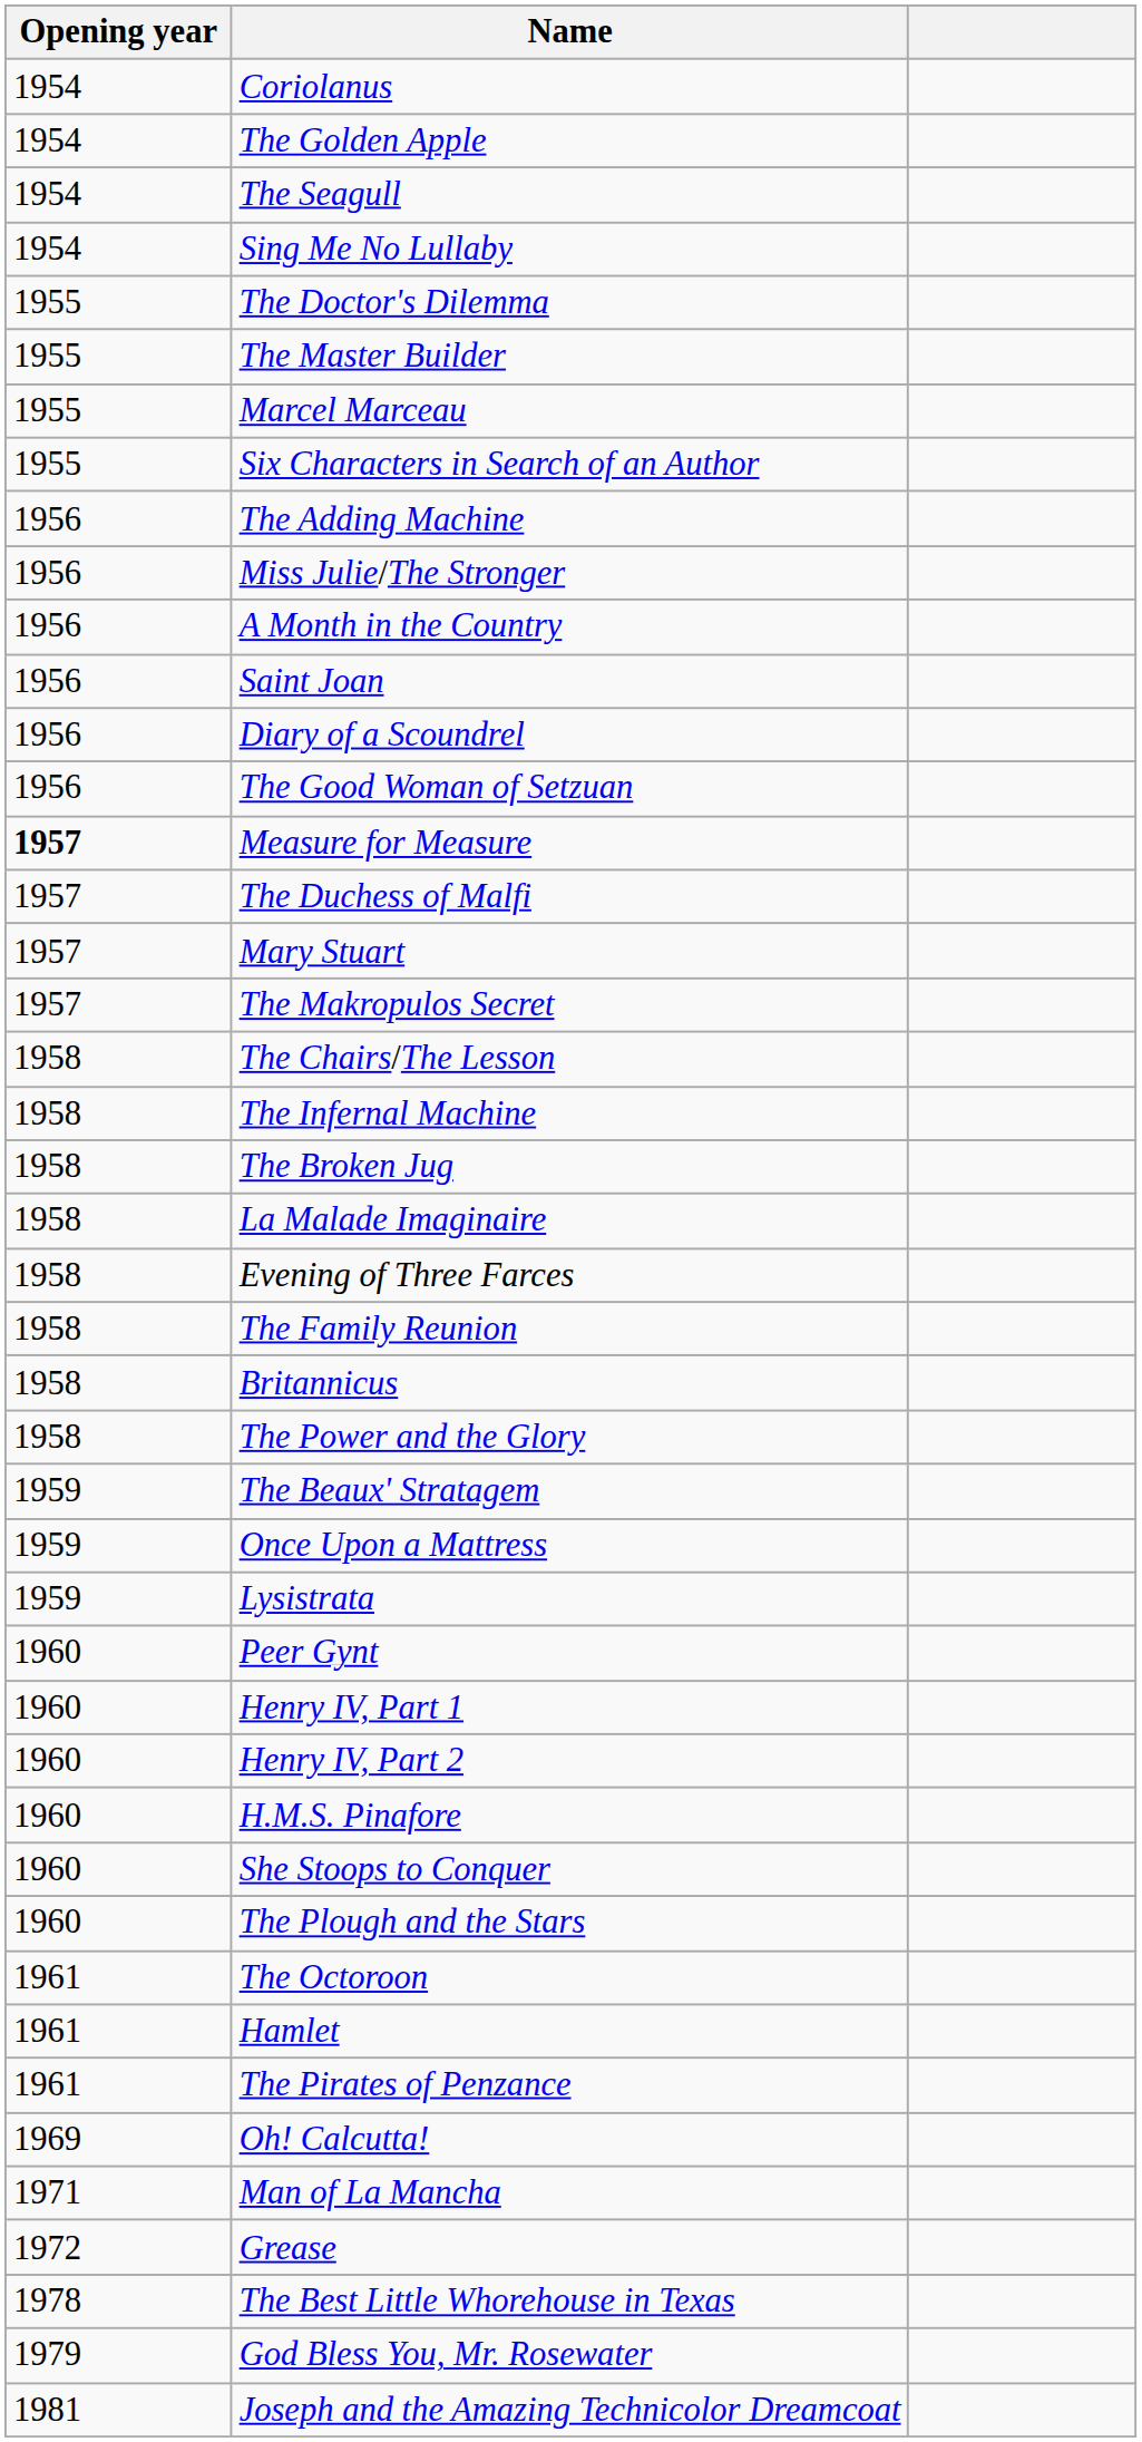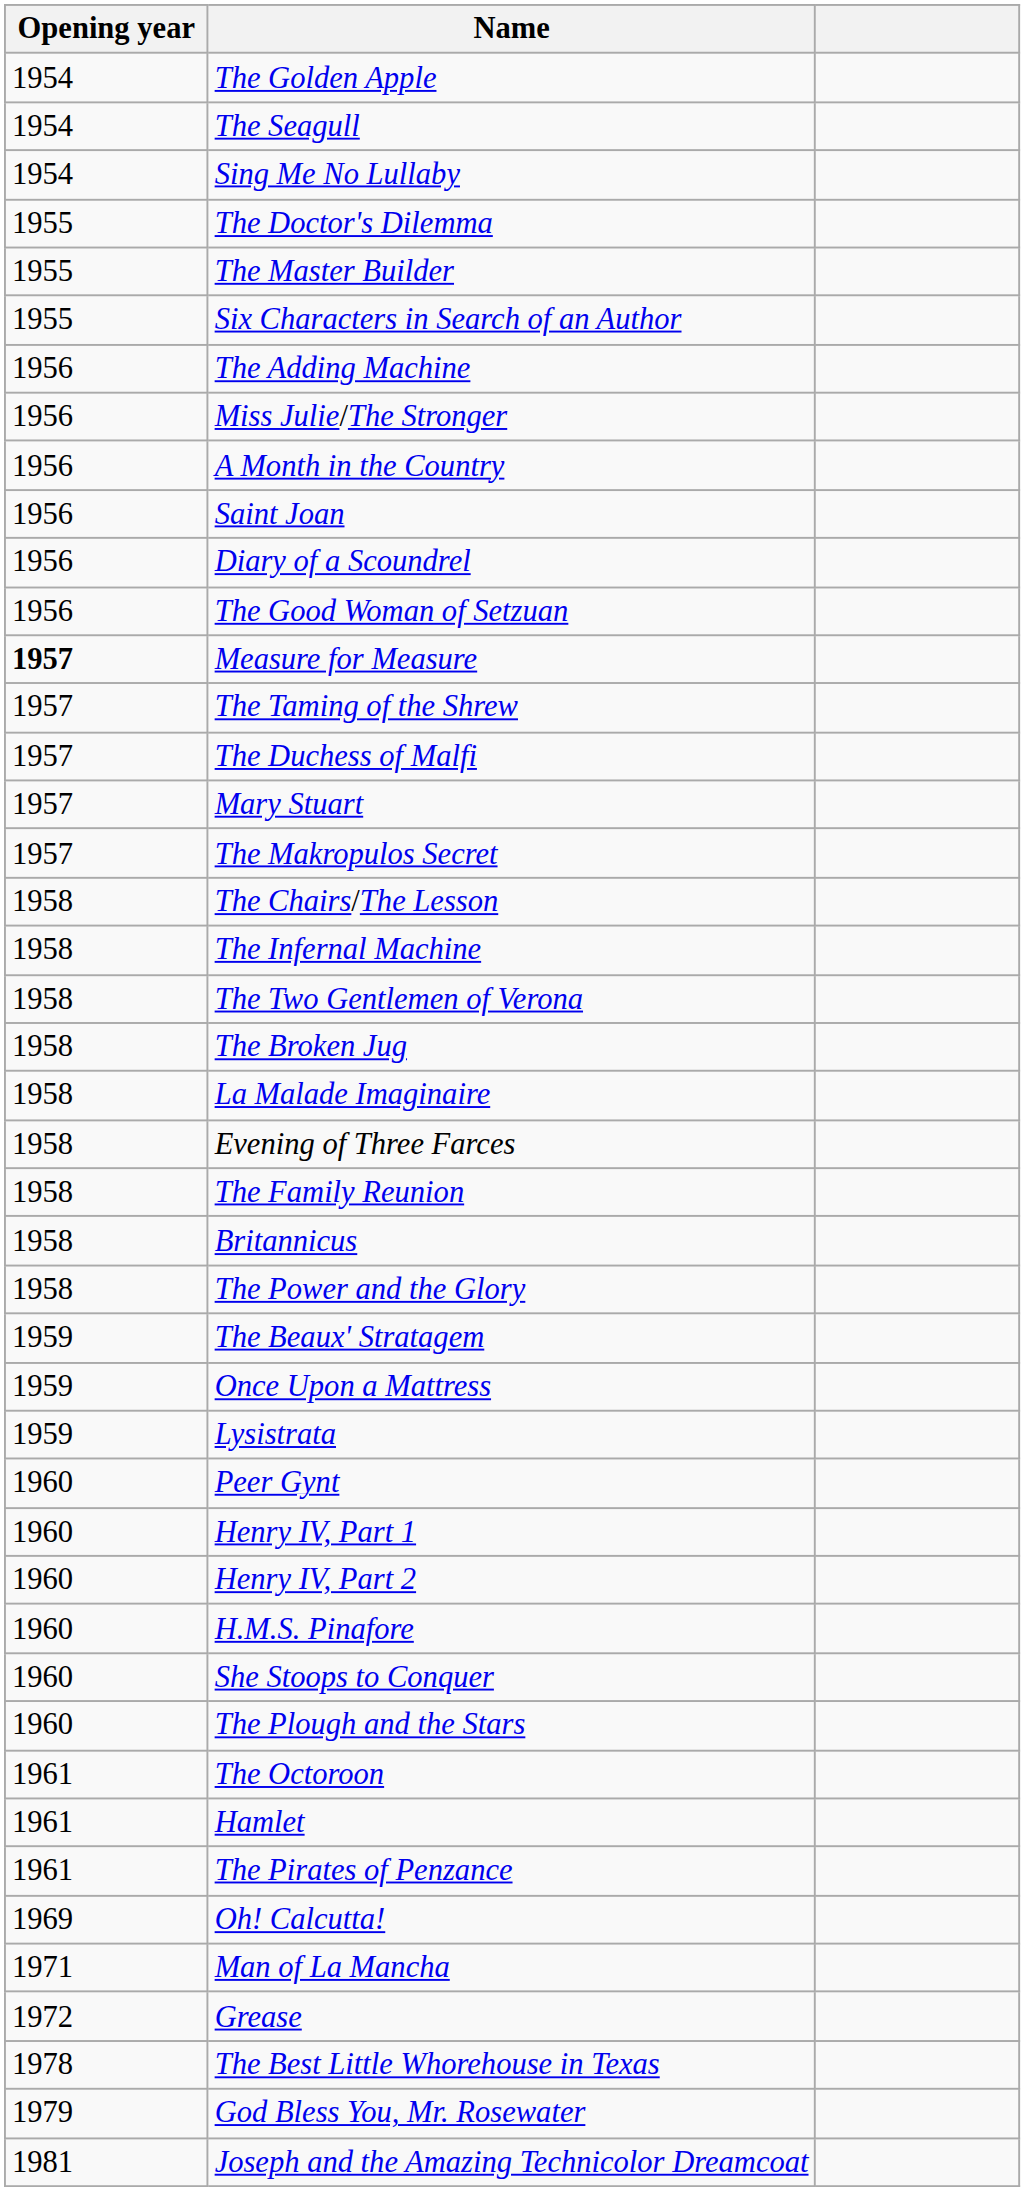 <table class="wikitable sortable collapsible">
 <tr>
 <th width=20% scope="col">Opening year</th>
 <th width=60% scope="col">Name</th>
 <th width=20% scope="col" class="unsortable"></th>
-</tr>
-<tr>
-<td>1954</td>
-<td><em><a href='#'>Coriolanus</a></em></td>
-<td></td>
 </tr>
 <tr>
 <td>1954</td>
 <td><em><a href='#'>The Golden Apple</a></em></td>
 <td></td>
 </tr>
 <tr>
 <td>1954</td>
 <td><em><a href='#'>The Seagull</a></em></td>
 <td></td>
 </tr>
 <tr>
 <td>1954</td>
 <td><em><a href='#'>Sing Me No Lullaby</a></em></td>
 <td></td>
 </tr>
 <tr>
 <td>1955</td>
 <td><em><a href='#'>The Doctor's Dilemma</a></em></td>
 <td></td>
 </tr>
 <tr>
 <td>1955</td>
 <td><em><a href='#'>The Master Builder</a></em></td>
-<td></td>
-</tr>
-<tr>
-<td>1955</td>
-<td><em><a href='#'>Marcel Marceau</a></em></td>
 <td></td>
 </tr>
 <tr>
 <td>1955</td>
 <td><em><a href='#'>Six Characters in Search of an Author</a></em></td>
 <td></td>
 </tr>
 <tr>
 <td>1956</td>
 <td><em><a href='#'>The Adding Machine</a></em></td>
 <td></td>
 </tr>
 <tr>
 <td>1956</td>
 <td><em><a href='#'>Miss Julie</a></em>/<em><a href='#'>The Stronger</a></em></td>
 <td></td>
 </tr>
 <tr>
 <td>1956</td>
 <td><em><a href='#'>A Month in the Country</a></em></td>
 <td></td>
 </tr>
 <tr>
 <td>1956</td>
 <td><em><a href='#'>Saint Joan</a></em></td>
 <td></td>
 </tr>
 <tr>
 <td>1956</td>
 <td><em><a href='#'>Diary of a Scoundrel</a></em></td>
 <td></td>
 </tr>
 <tr>
 <td>1956</td>
 <td><em><a href='#'>The Good Woman of Setzuan</a></em></td>
 <td></td>
 </tr>
 <tr>
 <td><strong>1957</strong></td>
 <td><em><a href='#'>Measure for Measure</a></em></td>
 <td></td>
 </tr>
 <tr>
 <td>1957</td>
+<td><em><a href='#'>The Taming of the Shrew</a></em></td>
+<td></td>
+</tr>
+<tr>
+<td>1957</td>
 <td><em><a href='#'>The Duchess of Malfi</a></em></td>
 <td></td>
 </tr>
 <tr>
 <td>1957</td>
 <td><em><a href='#'>Mary Stuart</a></em></td>
 <td></td>
 </tr>
 <tr>
 <td>1957</td>
 <td><em><a href='#'>The Makropulos Secret</a></em></td>
 <td></td>
 </tr>
 <tr>
 <td>1958</td>
 <td><em><a href='#'>The Chairs</a></em>/<em><a href='#'>The Lesson</a></em></td>
 <td></td>
 </tr>
 <tr>
 <td>1958</td>
 <td><em><a href='#'>The Infernal Machine</a></em></td>
+<td></td>
+</tr>
+<tr>
+<td>1958</td>
+<td><em><a href='#'>The Two Gentlemen of Verona</a></em></td>
 <td></td>
 </tr>
 <tr>
 <td>1958</td>
 <td><em><a href='#'>The Broken Jug</a></em></td>
 <td></td>
 </tr>
 <tr>
 <td>1958</td>
 <td><em><a href='#'>La Malade Imaginaire</a></em></td>
 <td></td>
 </tr>
 <tr>
 <td>1958</td>
 <td><em>Evening of Three Farces</em></td>
 <td></td>
 </tr>
 <tr>
 <td>1958</td>
 <td><em><a href='#'>The Family Reunion</a></em></td>
 <td></td>
 </tr>
 <tr>
 <td>1958</td>
 <td><em><a href='#'>Britannicus</a></em></td>
 <td></td>
 </tr>
 <tr>
 <td>1958</td>
 <td><em><a href='#'>The Power and the Glory</a></em></td>
 <td></td>
 </tr>
 <tr>
 <td>1959</td>
 <td><em><a href='#'>The Beaux' Stratagem</a></em></td>
 <td></td>
 </tr>
 <tr>
 <td>1959</td>
 <td><em><a href='#'>Once Upon a Mattress</a></em></td>
 <td></td>
 </tr>
 <tr>
 <td>1959</td>
 <td><em><a href='#'>Lysistrata</a></em></td>
 <td></td>
 </tr>
 <tr>
 <td>1960</td>
 <td><em><a href='#'>Peer Gynt</a></em></td>
 <td></td>
 </tr>
 <tr>
 <td>1960</td>
 <td><em><a href='#'>Henry IV, Part 1</a></em></td>
 <td></td>
 </tr>
 <tr>
 <td>1960</td>
 <td><em><a href='#'>Henry IV, Part 2</a></em></td>
 <td></td>
 </tr>
 <tr>
 <td>1960</td>
 <td><em><a href='#'>H.M.S. Pinafore</a></em></td>
 <td></td>
 </tr>
 <tr>
 <td>1960</td>
 <td><em><a href='#'>She Stoops to Conquer</a></em></td>
 <td></td>
 </tr>
 <tr>
 <td>1960</td>
 <td><em><a href='#'>The Plough and the Stars</a></em></td>
 <td></td>
 </tr>
 <tr>
 <td>1961</td>
 <td><em><a href='#'>The Octoroon</a></em></td>
 <td></td>
 </tr>
 <tr>
 <td>1961</td>
 <td><em><a href='#'>Hamlet</a></em></td>
 <td></td>
 </tr>
 <tr>
 <td>1961</td>
 <td><em><a href='#'>The Pirates of Penzance</a></em></td>
 <td></td>
 </tr>
 <tr>
 <td>1969</td>
 <td><em><a href='#'>Oh! Calcutta!</a></em></td>
 <td></td>
 </tr>
 <tr>
 <td>1971</td>
 <td><em><a href='#'>Man of La Mancha</a></em></td>
 <td></td>
 </tr>
 <tr>
 <td>1972</td>
 <td><em><a href='#'>Grease</a></em></td>
 <td></td>
 </tr>
 <tr>
 <td>1978</td>
 <td><em><a href='#'>The Best Little Whorehouse in Texas</a></em></td>
 <td></td>
 </tr>
 <tr>
 <td>1979</td>
 <td><em><a href='#'>God Bless You, Mr. Rosewater</a></em></td>
 <td></td>
 </tr>
 <tr>
 <td>1981</td>
 <td><em><a href='#'>Joseph and the Amazing Technicolor Dreamcoat</a></em></td>
 <td></td>
 </tr>
 </table>
